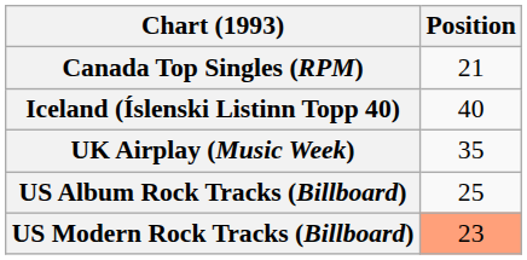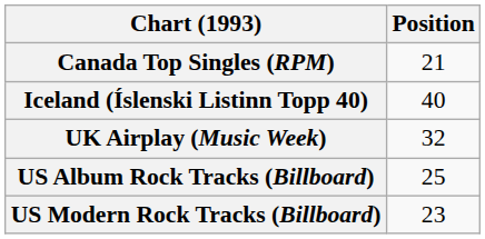 <table class="wikitable sortable plainrowheaders" style="text-align:center">
 <tr>
 <th>Chart (1993)</th>
 <th>Position</th>
 </tr>
 <tr>
 <th scope="row">Canada Top Singles (<em>RPM</em>)</th>
 <td>21</td>
 </tr>
 <tr>
 <th scope="row">Iceland (Íslenski Listinn Topp 40)</th>
 <td>40</td>
 </tr>
 <tr>
 <th scope="row">UK Airplay (<em>Music Week</em>)</th>
-<td>35</td>
+<td>32</td>
 </tr>
 <tr>
 <th scope="row">US Album Rock Tracks (<em>Billboard</em>)</th>
 <td>25</td>
 </tr>
 <tr>
 <th scope="row">US Modern Rock Tracks (<em>Billboard</em>)</th>
-<td style="background: lightsalmon;">23</td>
+<td>23</td>
 </tr>
 </table>
